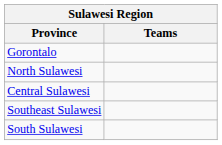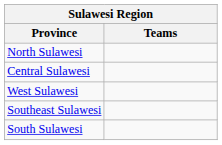 <table class="wikitable sortable">
 <tr>
 <th colspan="2"><strong>Sulawesi Region</strong></th>
 </tr>
 <tr>
 <th style="width:47%;">Province</th>
 <th style="width:53%;">Teams</th>
 </tr>
 <tr>
-<td> <a href='#'>Gorontalo</a></td>
-<td></td>
-</tr>
-<tr>
 <td> <a href='#'>North Sulawesi</a></td>
 <td></td>
 </tr>
 <tr>
 <td> <a href='#'>Central Sulawesi</a></td>
+<td></td>
+</tr>
+<tr>
+<td> <a href='#'>West Sulawesi</a></td>
 <td></td>
 </tr>
 <tr>
 <td> <a href='#'>Southeast Sulawesi</a></td>
 <td></td>
 </tr>
 <tr>
 <td> <a href='#'>South Sulawesi</a></td>
 <td></td>
 </tr>
 </table>
